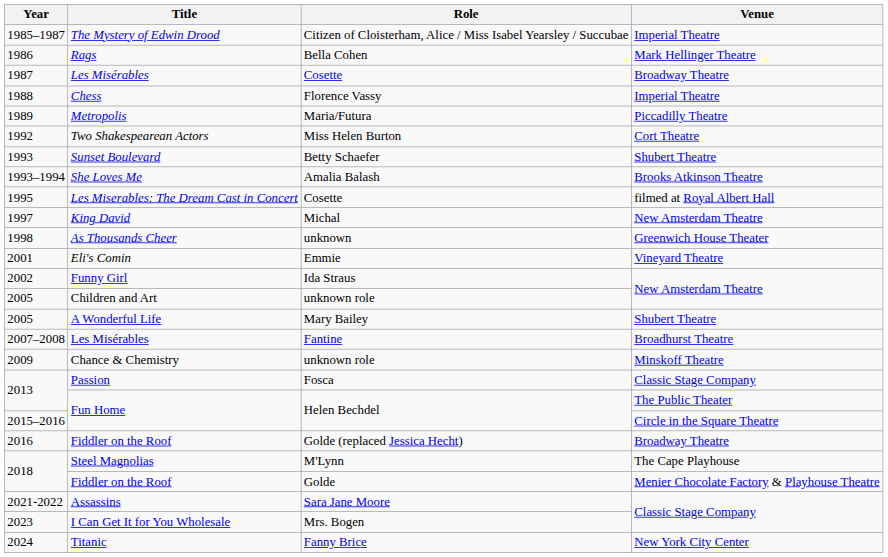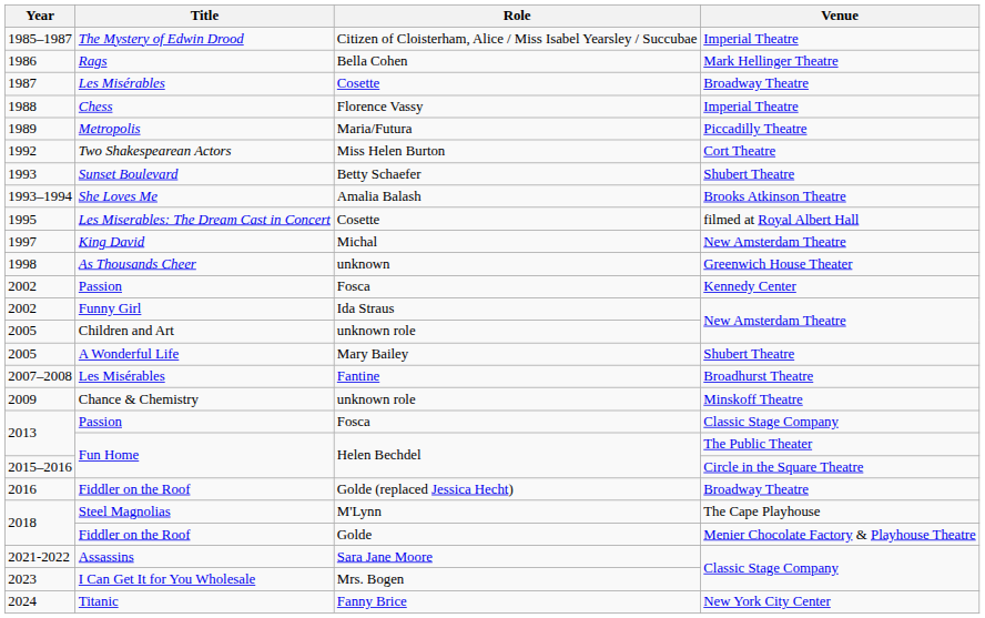 <table class="wikitable sortable">
 <tr>
 <th>Year</th>
 <th>Title</th>
 <th>Role</th>
 <th>Venue</th>
 </tr>
 <tr>
 <td>1985–1987</td>
 <td><em><a href='#'>The Mystery of Edwin Drood</a></em></td>
 <td>Citizen of Cloisterham, Alice / Miss Isabel Yearsley / Succubae</td>
 <td><a href='#'>Imperial Theatre</a></td>
 </tr>
 <tr>
 <td>1986</td>
 <td><em><a href='#'>Rags</a></em></td>
 <td>Bella Cohen</td>
 <td><a href='#'>Mark Hellinger Theatre</a></td>
 </tr>
 <tr>
 <td>1987</td>
 <td><em><a href='#'>Les Misérables</a></em></td>
 <td><a href='#'>Cosette</a></td>
 <td><a href='#'>Broadway Theatre</a></td>
 </tr>
 <tr>
 <td>1988</td>
 <td><em><a href='#'>Chess</a></em></td>
 <td>Florence Vassy</td>
 <td><a href='#'>Imperial Theatre</a></td>
 </tr>
 <tr>
 <td>1989</td>
 <td><em><a href='#'>Metropolis</a></em></td>
 <td>Maria/Futura</td>
 <td><a href='#'>Piccadilly Theatre</a></td>
 </tr>
 <tr>
 <td>1992</td>
 <td><em>Two Shakespearean Actors</em></td>
 <td>Miss Helen Burton</td>
 <td><a href='#'>Cort Theatre</a></td>
 </tr>
 <tr>
 <td>1993</td>
 <td><em><a href='#'>Sunset Boulevard</a></em></td>
 <td>Betty Schaefer</td>
 <td><a href='#'>Shubert Theatre</a></td>
 </tr>
 <tr>
 <td>1993–1994</td>
 <td><em><a href='#'>She Loves Me</a></em></td>
 <td>Amalia Balash</td>
 <td><a href='#'>Brooks Atkinson Theatre</a></td>
 </tr>
 <tr>
 <td>1995</td>
 <td><em><a href='#'>Les Miserables: The Dream Cast in Concert</a></em></td>
 <td>Cosette</td>
 <td>filmed at <a href='#'>Royal Albert Hall</a></td>
 </tr>
 <tr>
 <td>1997</td>
 <td><em><a href='#'>King David</a></em></td>
 <td>Michal</td>
 <td><a href='#'>New Amsterdam Theatre</a></td>
 </tr>
 <tr>
 <td>1998</td>
 <td><em><a href='#'>As Thousands Cheer</a></em></td>
 <td>unknown</td>
 <td><a href='#'>Greenwich House Theater</a></td>
 </tr>
 <tr>
-<td>2001</td>
-<td><em>Eli's Comin<strong></td>
-<td>Emmie</td>
-<td><a href='#'>Vineyard Theatre</a></td>
+<td>2002</td>
+<td><a href='#'></em>Passion<em></a></td>
+<td>Fosca</td>
+<td><a href='#'>Kennedy Center</a></td>
 </tr>
 <tr>
 <td>2002</td>
 <td></em><a href='#'>Funny Girl</a><em></td>
 <td>Ida Straus</td>
 <td rowspan="2"><a href='#'>New Amsterdam Theatre</a></td>
 </tr>
 <tr>
 <td>2005</td>
 <td></em>Children and Art<em></td>
 <td>unknown role</td>
 </tr>
 <tr>
 <td>2005</td>
 <td></em><a href='#'>A Wonderful Life</a><em></td>
 <td>Mary Bailey</td>
 <td><a href='#'>Shubert Theatre</a></td>
 </tr>
 <tr>
 <td>2007–2008</td>
 <td></em><a href='#'>Les Misérables</a><em></td>
 <td><a href='#'>Fantine</a></td>
 <td><a href='#'>Broadhurst Theatre</a></td>
 </tr>
 <tr>
 <td>2009</td>
 <td></em>Chance & Chemistry<em></td>
 <td>unknown role</td>
 <td><a href='#'>Minskoff Theatre</a></td>
 </tr>
 <tr>
 <td rowspan="2">2013</td>
 <td></em><a href='#'>Passion</a><em></td>
 <td>Fosca</td>
 <td><a href='#'>Classic Stage Company</a></td>
 </tr>
 <tr>
 <td rowspan="2"></em><a href='#'>Fun Home</a><em></td>
 <td rowspan="2">Helen Bechdel</td>
 <td><a href='#'>The Public Theater</a></td>
 </tr>
 <tr>
 <td>2015–2016</td>
 <td><a href='#'>Circle in the Square Theatre</a></td>
 </tr>
 <tr>
 <td>2016</td>
 <td></em><a href='#'>Fiddler on the Roof</a><em></td>
 <td>Golde (replaced <a href='#'>Jessica Hecht</a>)</td>
 <td><a href='#'>Broadway Theatre</a></td>
 </tr>
 <tr>
 <td rowspan="2">2018</td>
 <td></em><a href='#'>Steel Magnolias</a><em></td>
 <td>M'Lynn</td>
 <td>The Cape Playhouse</td>
 </tr>
 <tr>
 <td></em><a href='#'>Fiddler on the Roof</a><em></td>
 <td>Golde</td>
 <td><a href='#'>Menier Chocolate Factory</a> & <a href='#'>Playhouse Theatre</a></td>
 </tr>
 <tr>
 <td>2021-2022</td>
 <td></em><a href='#'>Assassins</a><em></td>
 <td><a href='#'>Sara Jane Moore</a></td>
 <td rowspan=2><a href='#'>Classic Stage Company</a></td>
 </tr>
 <tr>
 <td>2023</td>
 <td></em><a href='#'>I Can Get It for You Wholesale</a><em></td>
 <td>Mrs. Bogen</td>
 </tr>
 <tr>
 <td>2024</td>
 <td></em><a href='#'>Titanic</a><em></td>
 <td><a href='#'>Fanny Brice</a></td>
 <td><a href='#'>New York City Center</a></td>
 </tr>
 </table>
